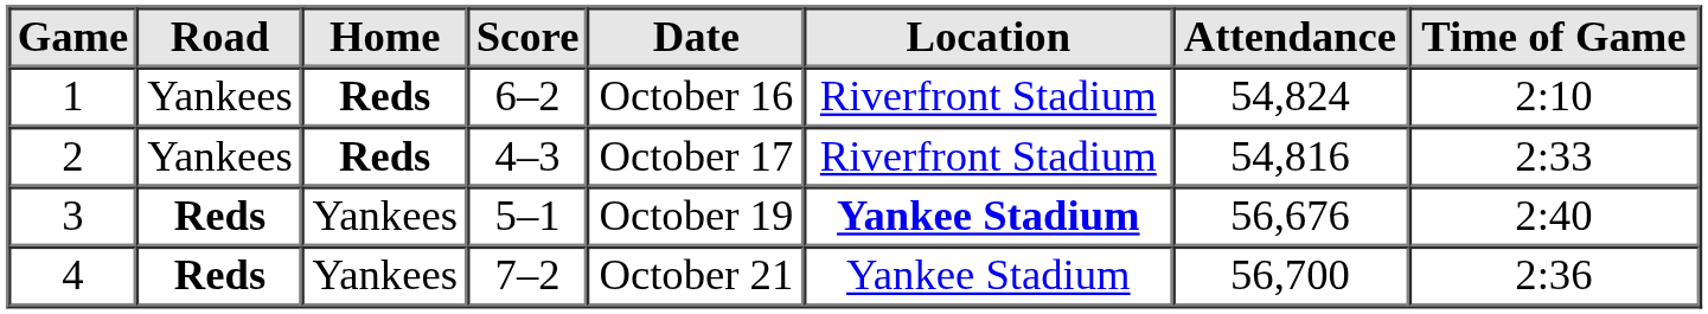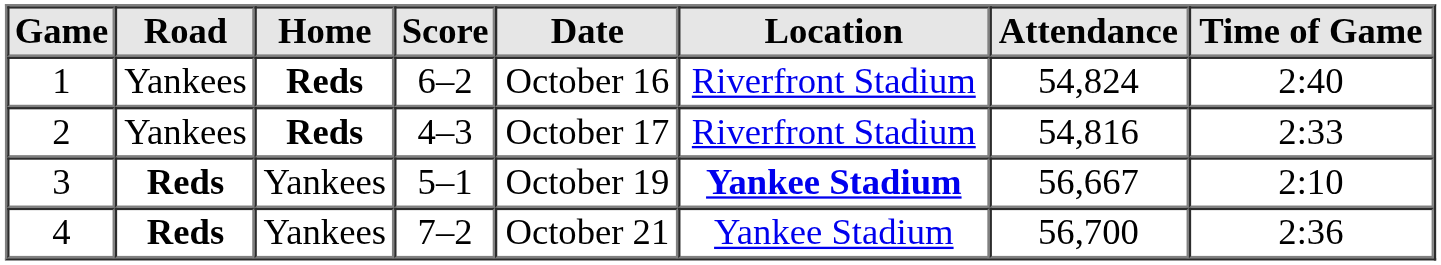 <table border=1 cellspacing=0 width=625 style="margin-left:3em;">
 <tr style="text-align:center; background-color:#e6e6e6;">
 <th width=>Game</th>
 <th width=>Road</th>
 <th width=>Home</th>
 <th width=>Score</th>
 <th width=>Date</th>
 <th width=>Location</th>
 <th width=>Attendance</th>
 <th width=>Time of Game</th>
 </tr>
 <tr style="text-align:center;">
 <td>1</td>
 <td>Yankees</td>
 <td><strong>Reds</strong></td>
 <td>6–2</td>
 <td>October 16</td>
 <td><a href='#'>Riverfront Stadium</a></td>
 <td>54,824</td>
-<td>2:10</td>
+<td>2:40</td>
 </tr>
 <tr style="text-align:center;">
 <td>2</td>
 <td>Yankees</td>
 <td><strong>Reds</strong></td>
 <td>4–3</td>
 <td>October 17</td>
 <td><a href='#'>Riverfront Stadium</a></td>
 <td>54,816</td>
 <td>2:33</td>
 </tr>
 <tr style="text-align:center;">
 <td>3</td>
 <td><strong>Reds</strong></td>
 <td>Yankees</td>
 <td>5–1</td>
 <td>October 19</td>
 <td><strong><a href='#'>Yankee Stadium</a></strong></td>
-<td>56,676</td>
-<td>2:40</td>
+<td>56,667</td>
+<td>2:10</td>
 </tr>
 <tr style="text-align:center;">
 <td>4</td>
 <td><strong>Reds</strong></td>
 <td>Yankees</td>
 <td>7–2</td>
 <td>October 21</td>
 <td><a href='#'>Yankee Stadium</a></td>
 <td>56,700</td>
 <td>2:36</td>
 </tr>
 <tr style="text-align:center;">
 </tr>
 <tr>
 </tr>
 </table>
